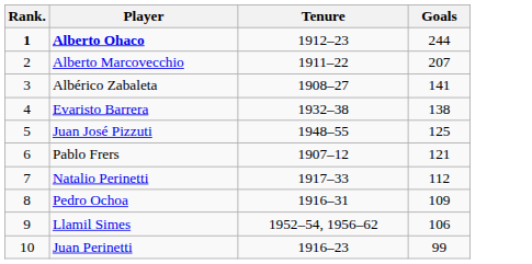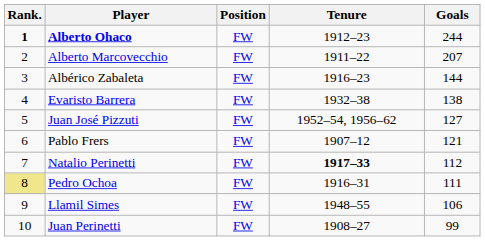 <table class="wikitable sortable" style="text-align:center">
 <tr>
 <th style="width:40px;">Rank.</th>
 <th style="width:200px;">Player</th>
+<th style="width:40px;">Position</th>
 <th style="width:180px;">Tenure</th>
 <th style="width:60px;">Goals</th>
 </tr>
 <tr>
 <td><strong>1</strong></td>
 <td style="text-align:left;"> <strong><a href='#'>Alberto Ohaco</a></strong></td>
+<td><a href='#'>FW</a></td>
 <td>1912–23</td>
 <td>244</td>
 </tr>
 <tr>
 <td>2</td>
 <td style="text-align:left;"> <a href='#'>Alberto Marcovecchio</a></td>
+<td><a href='#'>FW</a></td>
 <td>1911–22</td>
 <td>207</td>
 </tr>
 <tr>
 <td>3</td>
 <td style="text-align:left;"> Albérico Zabaleta</td>
-<td>1908–27</td>
-<td>141</td>
+<td><a href='#'>FW</a></td>
+<td>1916–23</td>
+<td>144</td>
 </tr>
 <tr>
 <td>4</td>
 <td style="text-align:left;"> <a href='#'>Evaristo Barrera</a></td>
+<td><a href='#'>FW</a></td>
 <td>1932–38</td>
 <td>138</td>
 </tr>
 <tr>
 <td>5</td>
 <td style="text-align:left;"> <a href='#'>Juan José Pizzuti</a></td>
-<td>1948–55</td>
-<td>125</td>
+<td><a href='#'>FW</a></td>
+<td>1952–54, 1956–62</td>
+<td>127</td>
 </tr>
 <tr>
 <td>6</td>
 <td align=left> Pablo Frers</td>
+<td><a href='#'>FW</a></td>
 <td>1907–12</td>
 <td>121</td>
 </tr>
 <tr>
 <td>7</td>
 <td style="text-align:left;"> <a href='#'>Natalio Perinetti</a></td>
-<td>1917–33</td>
+<td><a href='#'>FW</a></td>
+<td><strong>1917–33</strong></td>
 <td>112</td>
 </tr>
 <tr>
-<td>8</td>
+<td style="background: khaki;">8</td>
 <td style="text-align:left;"> <a href='#'>Pedro Ochoa</a></td>
+<td><a href='#'>FW</a></td>
 <td>1916–31</td>
-<td>109</td>
+<td>111</td>
 </tr>
 <tr>
 <td>9</td>
 <td style="text-align:left;"> <a href='#'>Llamil Simes</a></td>
-<td>1952–54, 1956–62</td>
+<td><a href='#'>FW</a></td>
+<td>1948–55</td>
 <td>106</td>
 </tr>
 <tr>
 <td>10</td>
 <td align=left> <a href='#'>Juan Perinetti</a></td>
-<td>1916–23</td>
+<td><a href='#'>FW</a></td>
+<td>1908–27</td>
 <td>99</td>
 </tr>
 </table>
